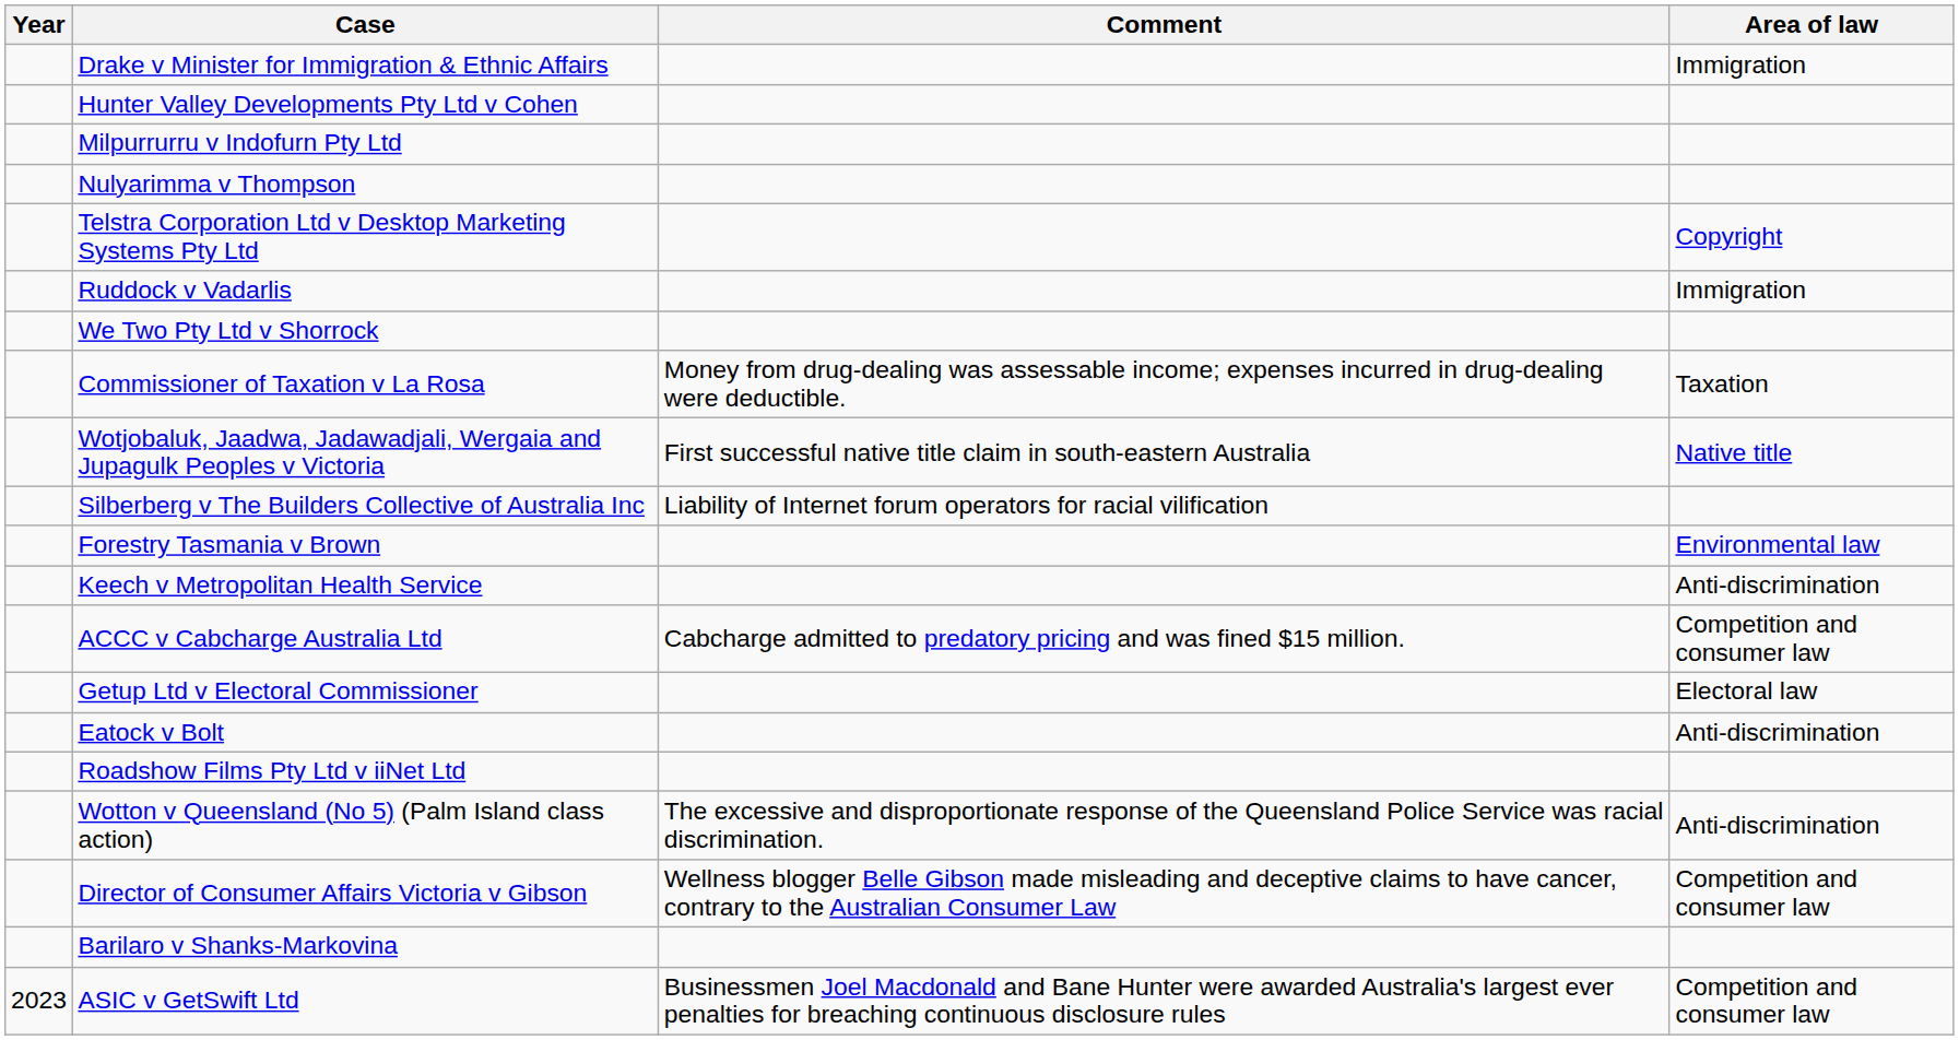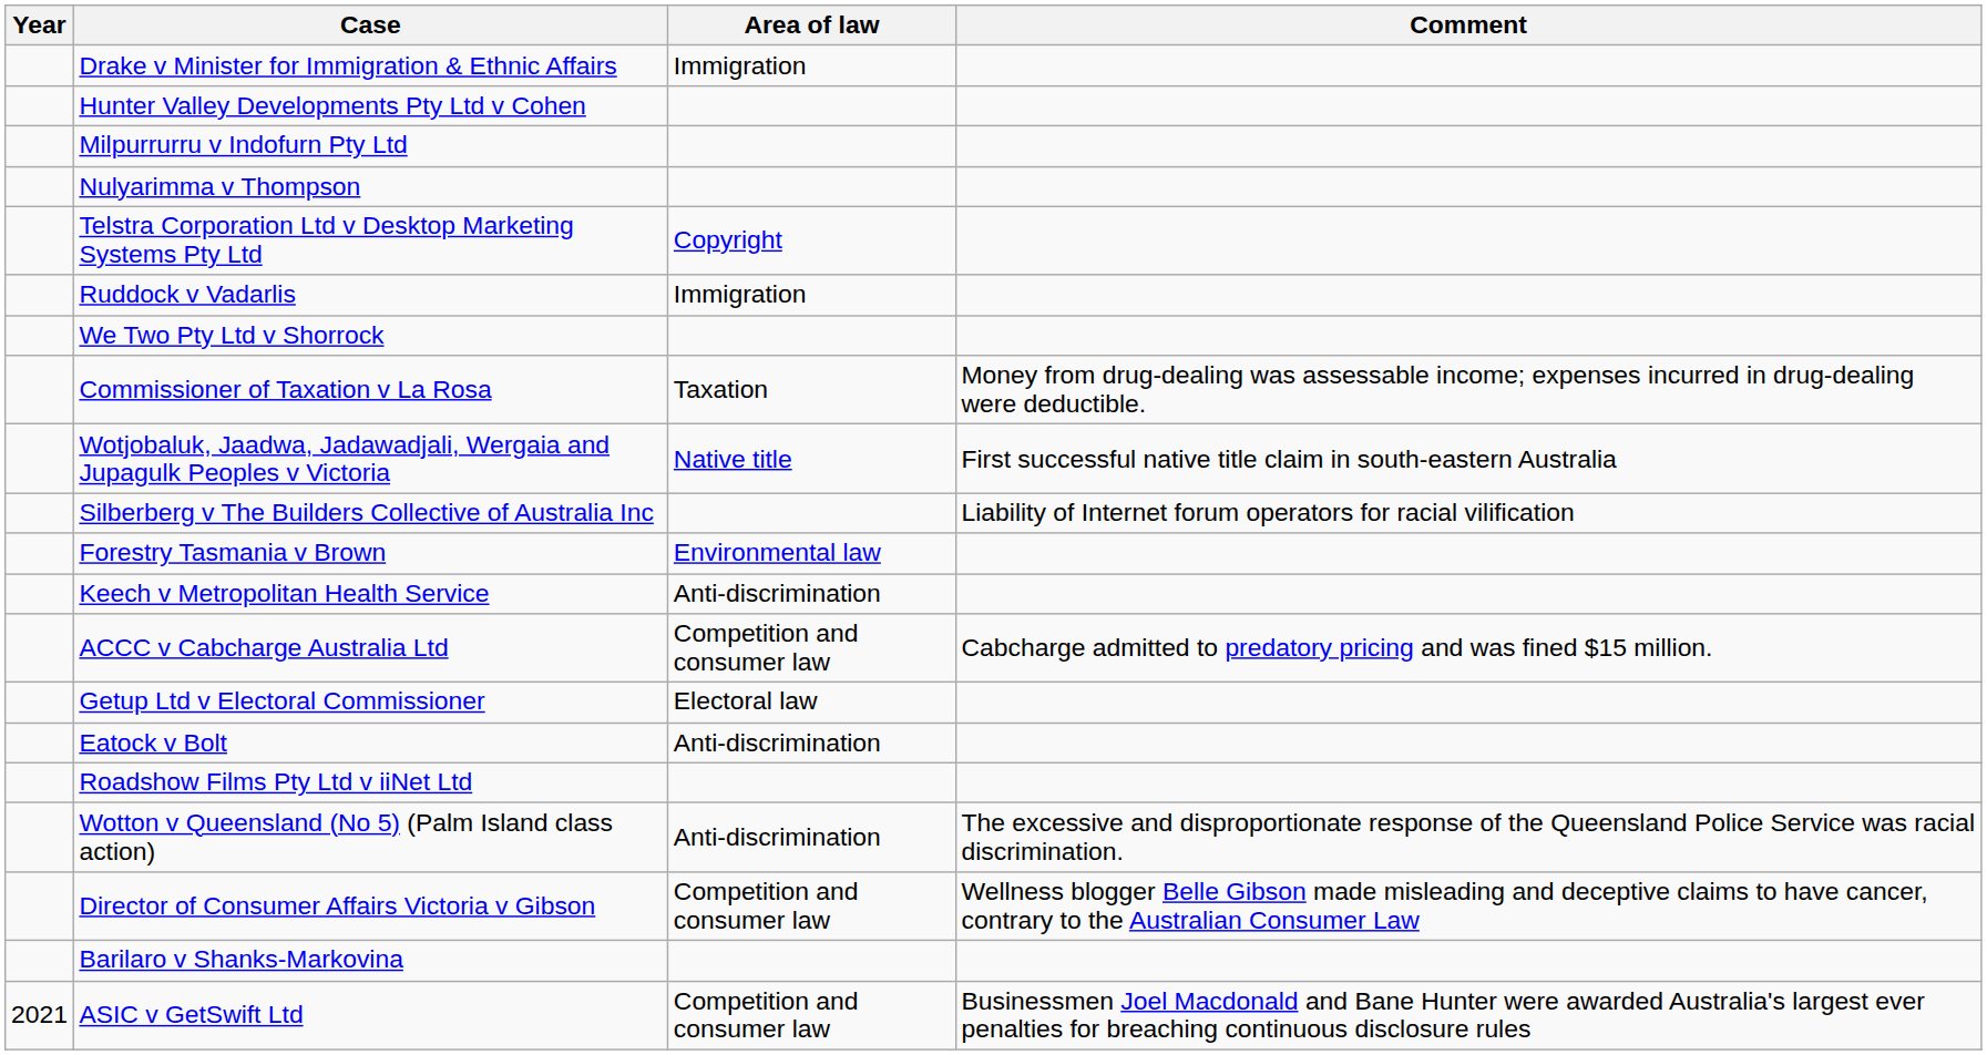 <table class="wikitable sortable">
 <tr>
 <th>Year </th>
 <th>Case</th>
+<th>Area of law</th>
 <th class=unsortable>Comment</th>
-<th>Area of law</th>
 </tr>
 <tr>
 <td></td>
 <td><a href='#'>Drake v Minister for Immigration & Ethnic Affairs</a></td>
+<td>Immigration</td>
 <td></td>
-<td>Immigration</td>
 </tr>
 <tr>
 <td></td>
 <td><a href='#'>Hunter Valley Developments Pty Ltd v Cohen</a></td>
 <td></td>
 <td></td>
 </tr>
 <tr>
 <td></td>
 <td><a href='#'>Milpurrurru v Indofurn Pty Ltd</a></td>
 <td></td>
 <td></td>
 </tr>
 <tr>
 <td></td>
 <td><a href='#'>Nulyarimma v Thompson</a></td>
 <td></td>
 <td></td>
 </tr>
 <tr>
 <td></td>
 <td><a href='#'>Telstra Corporation Ltd v Desktop Marketing Systems Pty Ltd</a></td>
+<td><a href='#'>Copyright</a></td>
 <td></td>
-<td><a href='#'>Copyright</a></td>
 </tr>
 <tr>
 <td></td>
 <td><a href='#'>Ruddock v Vadarlis</a></td>
+<td>Immigration</td>
 <td></td>
-<td>Immigration</td>
 </tr>
 <tr>
 <td></td>
 <td><a href='#'>We Two Pty Ltd v Shorrock</a></td>
 <td></td>
 <td></td>
 </tr>
 <tr>
 <td></td>
 <td><a href='#'>Commissioner of Taxation v La Rosa</a></td>
+<td>Taxation</td>
 <td>Money from drug-dealing was assessable income; expenses incurred in drug-dealing were deductible.</td>
-<td>Taxation</td>
 </tr>
 <tr>
 <td></td>
 <td><a href='#'>Wotjobaluk, Jaadwa, Jadawadjali, Wergaia and Jupagulk Peoples v Victoria</a></td>
+<td><a href='#'>Native title</a></td>
 <td>First successful native title claim in south-eastern Australia</td>
-<td><a href='#'>Native title</a></td>
 </tr>
 <tr>
 <td></td>
 <td><a href='#'>Silberberg v The Builders Collective of Australia Inc</a></td>
+<td></td>
 <td>Liability of Internet forum operators for racial vilification</td>
+</tr>
+<tr>
+<td></td>
+<td><a href='#'>Forestry Tasmania v Brown</a></td>
+<td><a href='#'>Environmental law</a></td>
 <td></td>
 </tr>
 <tr>
 <td></td>
-<td><a href='#'>Forestry Tasmania v Brown</a></td>
+<td><a href='#'>Keech v Metropolitan Health Service</a></td>
+<td>Anti-discrimination</td>
 <td></td>
-<td><a href='#'>Environmental law</a></td>
-</tr>
-<tr>
-<td></td>
-<td><a href='#'>Keech v Metropolitan Health Service</a></td>
-<td></td>
-<td>Anti-discrimination</td>
 </tr>
 <tr>
 <td></td>
 <td><a href='#'>ACCC v Cabcharge Australia Ltd</a></td>
+<td>Competition and consumer law</td>
 <td>Cabcharge admitted to <a href='#'>predatory pricing</a> and was fined $15 million.</td>
-<td>Competition and consumer law</td>
 </tr>
 <tr>
 <td></td>
 <td><a href='#'>Getup Ltd v Electoral Commissioner</a></td>
+<td>Electoral law</td>
 <td></td>
-<td>Electoral law</td>
 </tr>
 <tr>
 <td></td>
 <td><a href='#'>Eatock v Bolt</a></td>
+<td>Anti-discrimination</td>
 <td></td>
-<td>Anti-discrimination</td>
 </tr>
 <tr>
 <td></td>
 <td><a href='#'>Roadshow Films Pty Ltd v iiNet Ltd</a></td>
 <td></td>
 <td></td>
 </tr>
 <tr>
 <td></td>
 <td><a href='#'>Wotton v Queensland (No 5)</a> (Palm Island class action)</td>
+<td>Anti-discrimination</td>
 <td>The excessive and disproportionate response of the Queensland Police Service was racial discrimination.</td>
-<td>Anti-discrimination</td>
 </tr>
 <tr>
 <td></td>
 <td><a href='#'>Director of Consumer Affairs Victoria v Gibson</a></td>
+<td>Competition and consumer law</td>
 <td>Wellness blogger <a href='#'>Belle Gibson</a> made misleading and deceptive claims to have cancer, contrary to the <a href='#'>Australian Consumer Law</a></td>
-<td>Competition and consumer law</td>
 </tr>
 <tr>
 <td></td>
 <td><a href='#'>Barilaro v Shanks-Markovina</a></td>
 <td></td>
 <td></td>
 </tr>
 <tr>
-<td>2023</td>
+<td>2021</td>
 <td><a href='#'>ASIC v GetSwift Ltd</a></td>
+<td>Competition and consumer law</td>
 <td>Businessmen <a href='#'>Joel Macdonald</a> and Bane Hunter were awarded Australia's largest ever penalties for breaching continuous disclosure rules</td>
-<td>Competition and consumer law</td>
 </tr>
 </table>
